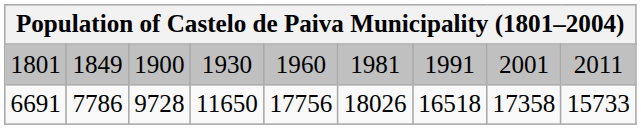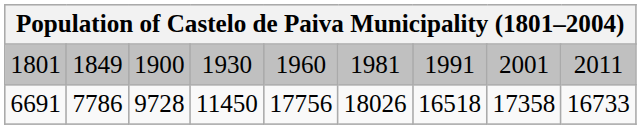 <table class="wikitable" style="text-align:center;">
 <tr>
 <th colspan="9">Population of Castelo de Paiva Municipality (1801–2004)</th>
 </tr>
 <tr bgcolor="#C0C0C0">
 <td align="center">1801</td>
 <td align="center">1849</td>
 <td align="center">1900</td>
 <td align="center">1930</td>
 <td align="center">1960</td>
 <td align="center">1981</td>
 <td align="center">1991</td>
 <td align="center">2001</td>
 <td align="center">2011</td>
 </tr>
 <tr>
 <td align="center">6691</td>
 <td align="center">7786</td>
 <td align="center">9728</td>
-<td align="center">11650</td>
+<td align="center">11450</td>
 <td align="center">17756</td>
 <td align="center">18026</td>
 <td align="center">16518</td>
 <td align="center">17358</td>
-<td align="center">15733</td>
+<td align="center">16733</td>
 </tr>
 </table>
